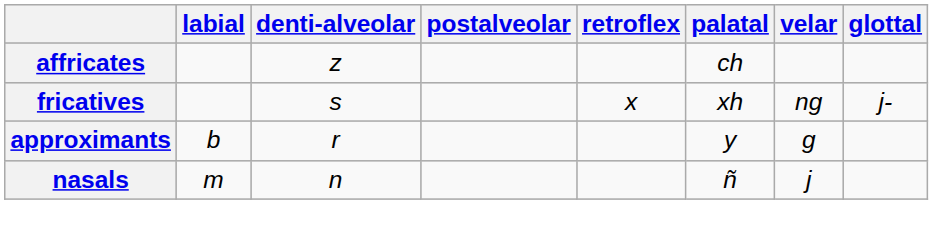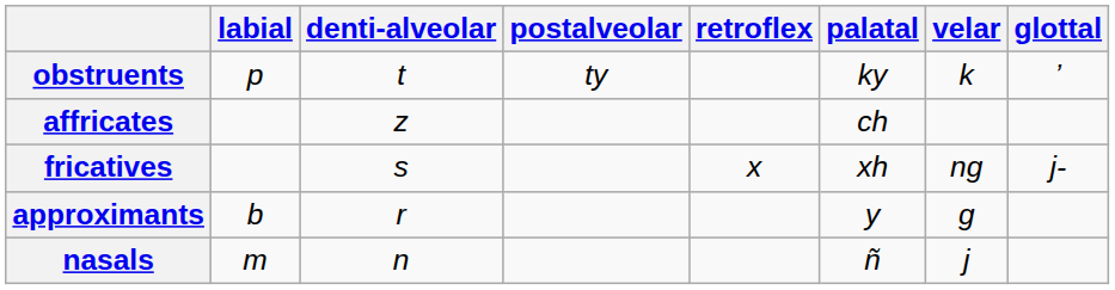 <table class="wikitable" style="text-align: center;">
 <tr>
 <th></th>
 <th><a href='#'>labial</a></th>
 <th><a href='#'>denti-alveolar</a></th>
 <th><a href='#'>postalveolar</a></th>
 <th><a href='#'>retroflex</a></th>
 <th><a href='#'>palatal</a></th>
 <th><a href='#'>velar</a></th>
 <th><a href='#'>glottal</a></th>
+</tr>
+<tr>
+<th><a href='#'>obstruents</a></th>
+<td><em>p</em> </td>
+<td><em>t</em> </td>
+<td><em>ty</em> </td>
+<td></td>
+<td><em>ky</em> </td>
+<td><em>k</em> </td>
+<td><em>’</em> </td>
 </tr>
 <tr>
 <th><a href='#'>affricates</a></th>
 <td></td>
 <td><em>z</em> </td>
 <td></td>
 <td></td>
 <td><em>ch</em> </td>
 <td></td>
 <td></td>
 </tr>
 <tr>
 <th><a href='#'>fricatives</a></th>
 <td></td>
 <td><em>s</em> </td>
 <td></td>
 <td><em>x</em> </td>
 <td><em>xh</em> </td>
 <td><em>ng</em> </td>
 <td><em>j-</em> </td>
 </tr>
 <tr>
 <th><a href='#'>approximants</a></th>
 <td><em>b</em> </td>
 <td><em>r</em> </td>
 <td></td>
 <td></td>
 <td><em>y</em> </td>
 <td><em>g</em> </td>
 <td></td>
 </tr>
 <tr>
 <th><a href='#'>nasals</a></th>
 <td><em>m</em> </td>
 <td><em>n</em> </td>
 <td></td>
 <td></td>
 <td><em>ñ</em> </td>
 <td><em>j</em> </td>
 <td></td>
 </tr>
 </table>
